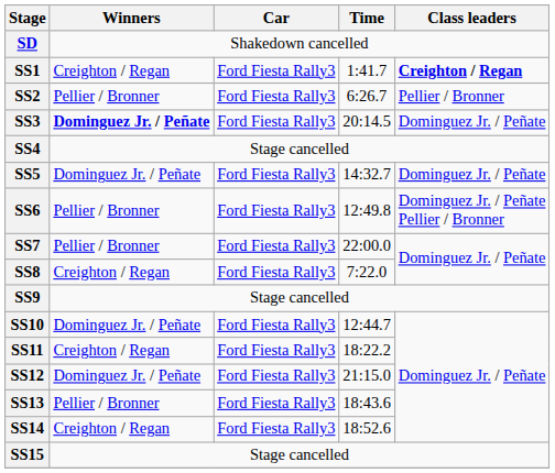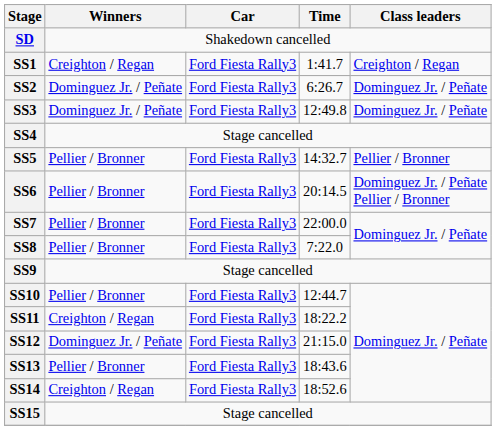 <table class="wikitable" style="font-size:85%">
 <tr>
 <th>Stage</th>
 <th>Winners</th>
 <th>Car</th>
 <th>Time</th>
 <th>Class leaders</th>
 </tr>
 <tr>
 <th><a href='#'>SD</a></th>
 <td colspan="4" align="center">Shakedown cancelled</td>
 </tr>
 <tr>
 <th>SS1</th>
 <td><a href='#'>Creighton</a> / <a href='#'>Regan</a></td>
 <td><a href='#'>Ford Fiesta Rally3</a></td>
 <td align="center">1:41.7</td>
-<td><strong><a href='#'>Creighton</a> / <a href='#'>Regan</a></strong></td>
+<td><a href='#'>Creighton</a> / <a href='#'>Regan</a></td>
 </tr>
 <tr>
 <th>SS2</th>
-<td><a href='#'>Pellier</a> / <a href='#'>Bronner</a></td>
+<td><a href='#'>Dominguez Jr.</a> / <a href='#'>Peñate</a></td>
 <td><a href='#'>Ford Fiesta Rally3</a></td>
 <td align="center">6:26.7</td>
-<td><a href='#'>Pellier</a> / <a href='#'>Bronner</a></td>
+<td><a href='#'>Dominguez Jr.</a> / <a href='#'>Peñate</a></td>
 </tr>
 <tr>
 <th>SS3</th>
-<td><strong><a href='#'>Dominguez Jr.</a> / <a href='#'>Peñate</a></strong></td>
+<td><a href='#'>Dominguez Jr.</a> / <a href='#'>Peñate</a></td>
 <td><a href='#'>Ford Fiesta Rally3</a></td>
-<td align="center">20:14.5</td>
+<td align="center">12:49.8</td>
 <td><a href='#'>Dominguez Jr.</a> / <a href='#'>Peñate</a></td>
 </tr>
 <tr>
 <th>SS4</th>
 <td colspan="4" align="center">Stage cancelled</td>
 </tr>
 <tr>
 <th>SS5</th>
-<td><a href='#'>Dominguez Jr.</a> / <a href='#'>Peñate</a></td>
+<td><a href='#'>Pellier</a> / <a href='#'>Bronner</a></td>
 <td><a href='#'>Ford Fiesta Rally3</a></td>
 <td align="center">14:32.7</td>
-<td><a href='#'>Dominguez Jr.</a> / <a href='#'>Peñate</a></td>
+<td><a href='#'>Pellier</a> / <a href='#'>Bronner</a></td>
 </tr>
 <tr>
 <th>SS6</th>
 <td><a href='#'>Pellier</a> / <a href='#'>Bronner</a></td>
 <td><a href='#'>Ford Fiesta Rally3</a></td>
-<td align="center">12:49.8</td>
+<td align="center">20:14.5</td>
 <td><a href='#'>Dominguez Jr.</a> / <a href='#'>Peñate</a><br><a href='#'>Pellier</a> / <a href='#'>Bronner</a></td>
 </tr>
 <tr>
 <th>SS7</th>
 <td><a href='#'>Pellier</a> / <a href='#'>Bronner</a></td>
 <td><a href='#'>Ford Fiesta Rally3</a></td>
 <td align="center">22:00.0</td>
 <td rowspan="2"><a href='#'>Dominguez Jr.</a> / <a href='#'>Peñate</a></td>
 </tr>
 <tr>
 <th>SS8</th>
-<td><a href='#'>Creighton</a> / <a href='#'>Regan</a></td>
+<td><a href='#'>Pellier</a> / <a href='#'>Bronner</a></td>
 <td><a href='#'>Ford Fiesta Rally3</a></td>
 <td align="center">7:22.0</td>
 </tr>
 <tr>
 <th>SS9</th>
 <td align="center" colspan="4">Stage cancelled</td>
 </tr>
 <tr>
 <th>SS10</th>
-<td><a href='#'>Dominguez Jr.</a> / <a href='#'>Peñate</a></td>
+<td><a href='#'>Pellier</a> / <a href='#'>Bronner</a></td>
 <td><a href='#'>Ford Fiesta Rally3</a></td>
 <td align="center">12:44.7</td>
 <td rowspan="5"><a href='#'>Dominguez Jr.</a> / <a href='#'>Peñate</a></td>
 </tr>
 <tr>
 <th>SS11</th>
 <td><a href='#'>Creighton</a> / <a href='#'>Regan</a></td>
 <td><a href='#'>Ford Fiesta Rally3</a></td>
 <td align="center">18:22.2</td>
 </tr>
 <tr>
 <th>SS12</th>
 <td><a href='#'>Dominguez Jr.</a> / <a href='#'>Peñate</a></td>
 <td><a href='#'>Ford Fiesta Rally3</a></td>
 <td align="center">21:15.0</td>
 </tr>
 <tr>
 <th>SS13</th>
 <td><a href='#'>Pellier</a> / <a href='#'>Bronner</a></td>
 <td><a href='#'>Ford Fiesta Rally3</a></td>
 <td align="center">18:43.6</td>
 </tr>
 <tr>
 <th>SS14</th>
 <td><a href='#'>Creighton</a> / <a href='#'>Regan</a></td>
 <td><a href='#'>Ford Fiesta Rally3</a></td>
 <td align="center">18:52.6</td>
 </tr>
 <tr>
 <th>SS15</th>
 <td align="center" colspan="4">Stage cancelled</td>
 </tr>
 <tr>
 </tr>
 </table>
